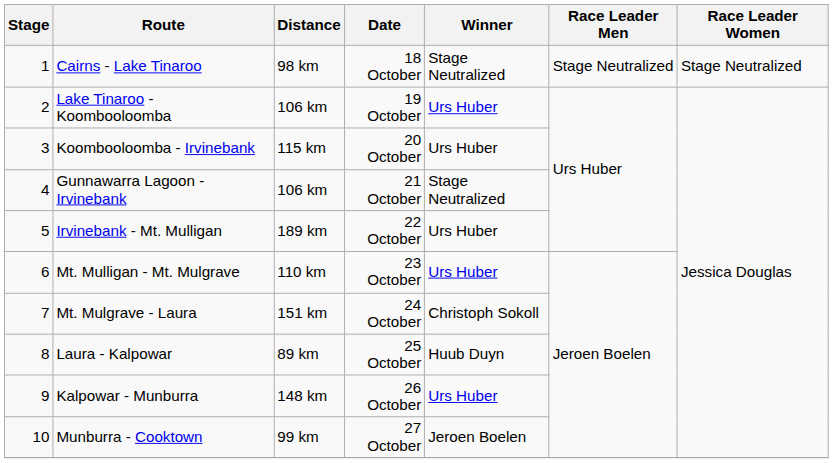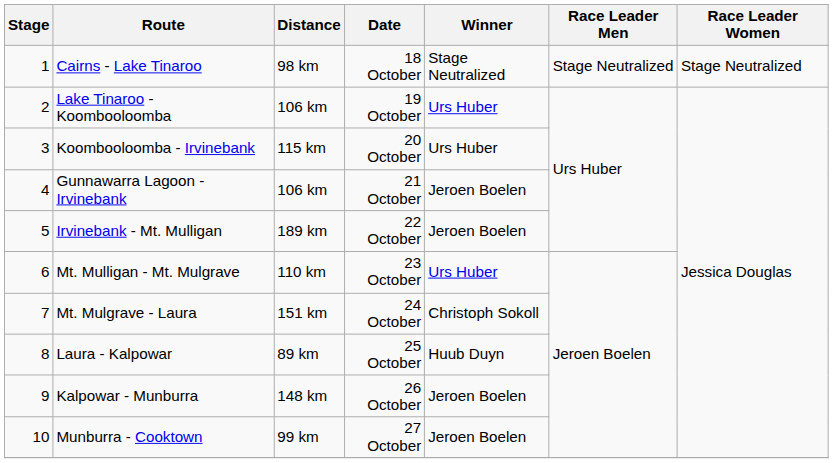 <table class="wikitable">
 <tr>
 <th>Stage</th>
 <th>Route</th>
 <th>Distance</th>
 <th>Date</th>
 <th>Winner</th>
 <th>Race Leader Men</th>
 <th>Race Leader Women</th>
 </tr>
 <tr>
 <td align=right>1</td>
 <td><a href='#'>Cairns</a> - <a href='#'>Lake Tinaroo</a></td>
 <td>98 km</td>
 <td align=right>18 October</td>
 <td>Stage Neutralized</td>
 <td>Stage Neutralized</td>
 <td>Stage Neutralized</td>
 </tr>
 <tr>
 <td align=right>2</td>
 <td><a href='#'>Lake Tinaroo</a> - Koombooloomba</td>
 <td>106 km</td>
 <td align=right>19 October</td>
 <td> <a href='#'>Urs Huber</a></td>
 <td rowspan=4> Urs Huber</td>
 <td rowspan=9> Jessica Douglas</td>
 </tr>
 <tr>
 <td align=right>3</td>
 <td>Koombooloomba - <a href='#'>Irvinebank</a></td>
 <td>115 km</td>
 <td align=right>20 October</td>
 <td> Urs Huber</td>
 </tr>
 <tr>
 <td align=right>4</td>
 <td>Gunnawarra Lagoon - <a href='#'>Irvinebank</a></td>
 <td>106 km</td>
 <td align=right>21 October</td>
-<td>Stage Neutralized</td>
+<td> Jeroen Boelen</td>
 </tr>
 <tr>
 <td align=right>5</td>
 <td><a href='#'>Irvinebank</a> - Mt. Mulligan</td>
 <td>189 km</td>
 <td align=right>22 October</td>
-<td> Urs Huber</td>
+<td> Jeroen Boelen</td>
 </tr>
 <tr>
 <td align=right>6</td>
 <td>Mt. Mulligan - Mt. Mulgrave</td>
 <td>110 km</td>
 <td align=right>23 October</td>
 <td> <a href='#'>Urs Huber</a></td>
 <td rowspan=5> Jeroen Boelen</td>
 </tr>
 <tr>
 <td align=right>7</td>
 <td>Mt. Mulgrave - Laura</td>
 <td>151 km</td>
 <td align=right>24 October</td>
 <td> Christoph Sokoll</td>
 </tr>
 <tr>
 <td align=right>8</td>
 <td>Laura - Kalpowar</td>
 <td>89 km</td>
 <td align=right>25 October</td>
 <td> Huub Duyn</td>
 </tr>
 <tr>
 <td align=right>9</td>
 <td>Kalpowar - Munburra</td>
 <td>148 km</td>
 <td align=right>26 October</td>
-<td> <a href='#'>Urs Huber</a></td>
+<td> Jeroen Boelen</td>
 </tr>
 <tr>
 <td align=right>10</td>
 <td>Munburra - <a href='#'>Cooktown</a></td>
 <td>99 km</td>
 <td align=right>27 October</td>
 <td> Jeroen Boelen</td>
 </tr>
 <tr>
 </tr>
 </table>
